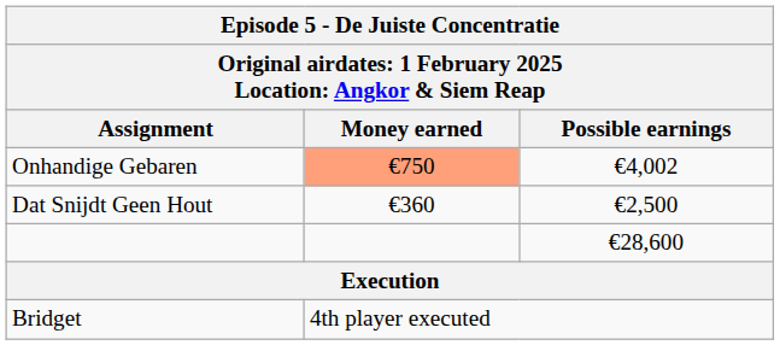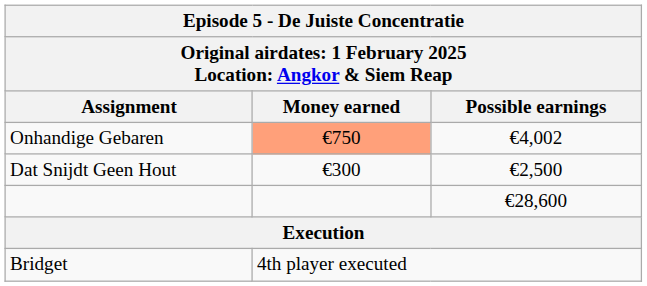 <table class="wikitable" style="font-size: 95%; margin: 10px" align="right" width="40%">
 <tr>
 <th colspan=3>Episode 5 - De Juiste Concentratie</th>
 </tr>
 <tr>
 <th colspan=3>Original airdates: 1 February 2025<br>Location: <a href='#'>Angkor</a> & Siem Reap</th>
 </tr>
 <tr>
 <th>Assignment</th>
 <th>Money earned</th>
 <th>Possible earnings</th>
 </tr>
 <tr>
 <td>Onhandige Gebaren</td>
 <td align="center" style="background: lightsalmon;">€750</td>
 <td align="center">€4,002</td>
 </tr>
 <tr>
 <td>Dat Snijdt Geen Hout</td>
-<td align="center">€360</td>
+<td align="center">€300</td>
 <td align="center">€2,500</td>
 </tr>
 <tr>
 <td><strong></strong></td>
 <td align="center"><strong></strong></td>
 <td align="center">€28,600</td>
 </tr>
 <tr>
 <th colspan=3>Execution</th>
 </tr>
 <tr>
 <td>Bridget</td>
 <td colspan="2">4th player executed</td>
 </tr>
 </table>
